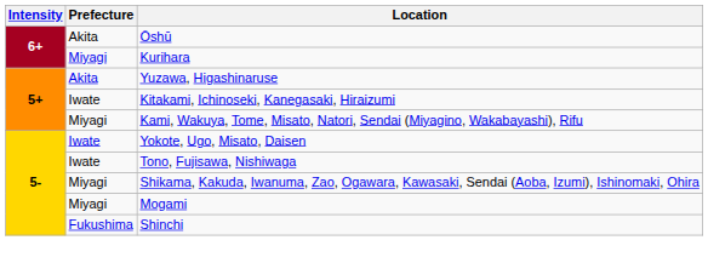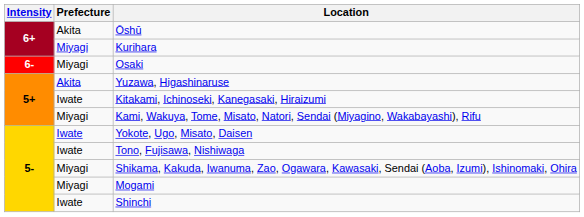 <table class="wikitable">
 <tr>
 <th><a href='#'>Intensity</a></th>
 <th>Prefecture</th>
 <th>Location</th>
 </tr>
 <tr>
 <th rowspan="2" style="background:#a50021; color:#fff">6+</th>
 <td>Akita</td>
 <td><a href='#'>Ōshū</a></td>
 </tr>
 <tr>
 <td><a href='#'>Miyagi</a></td>
 <td><a href='#'>Kurihara</a></td>
+</tr>
+<tr>
+<th style="background:#FF0000; color:#fff">6-</th>
+<td>Miyagi</td>
+<td><a href='#'>Osaki</a></td>
 </tr>
 <tr>
 <th rowspan="3" style="background:#FF8C00">5+</th>
 <td><a href='#'>Akita</a></td>
 <td><a href='#'>Yuzawa</a>, <a href='#'>Higashinaruse</a></td>
 </tr>
 <tr>
 <td>Iwate</td>
 <td><a href='#'>Kitakami</a>, <a href='#'>Ichinoseki</a>, <a href='#'>Kanegasaki</a>, <a href='#'>Hiraizumi</a></td>
 </tr>
 <tr>
 <td>Miyagi</td>
 <td><a href='#'>Kami</a>, <a href='#'>Wakuya</a>, <a href='#'>Tome</a>, <a href='#'>Misato</a>, <a href='#'>Natori</a>, <a href='#'>Sendai</a> (<a href='#'>Miyagino</a>, <a href='#'>Wakabayashi</a>), <a href='#'>Rifu</a></td>
 </tr>
 <tr>
 <th rowspan="5" style="background:#FFD700; color:#000000">5-</th>
 <td><a href='#'>Iwate</a></td>
 <td><a href='#'>Yokote</a>, <a href='#'>Ugo</a>, <a href='#'>Misato</a>, <a href='#'>Daisen</a></td>
 </tr>
 <tr>
 <td>Iwate</td>
 <td><a href='#'>Tono</a>, <a href='#'>Fujisawa</a>, <a href='#'>Nishiwaga</a></td>
 </tr>
 <tr>
 <td>Miyagi</td>
 <td><a href='#'>Shikama</a>, <a href='#'>Kakuda</a>, <a href='#'>Iwanuma</a>, <a href='#'>Zao</a>, <a href='#'>Ogawara</a>, <a href='#'>Kawasaki</a>, Sendai (<a href='#'>Aoba</a>, <a href='#'>Izumi</a>), <a href='#'>Ishinomaki</a>, <a href='#'>Ohira</a></td>
 </tr>
 <tr>
 <td>Miyagi</td>
 <td><a href='#'>Mogami</a></td>
 </tr>
 <tr>
-<td><a href='#'>Fukushima</a></td>
+<td>Iwate</td>
 <td><a href='#'>Shinchi</a></td>
 </tr>
 </table>
